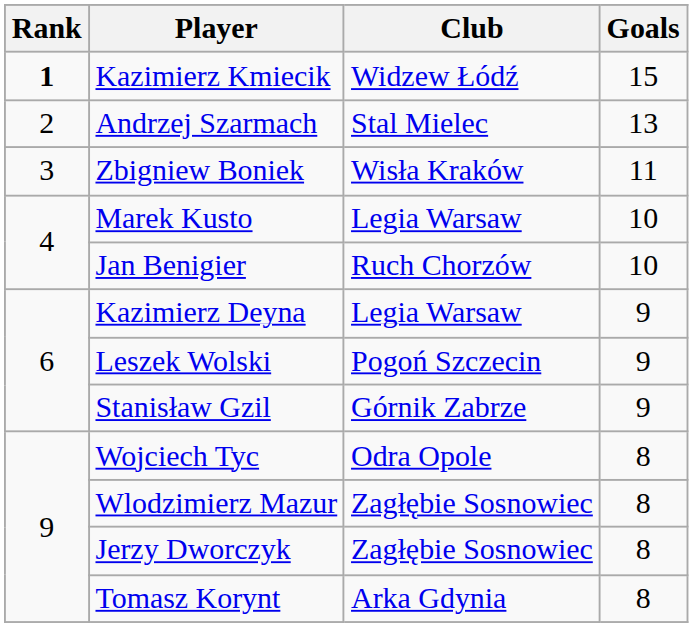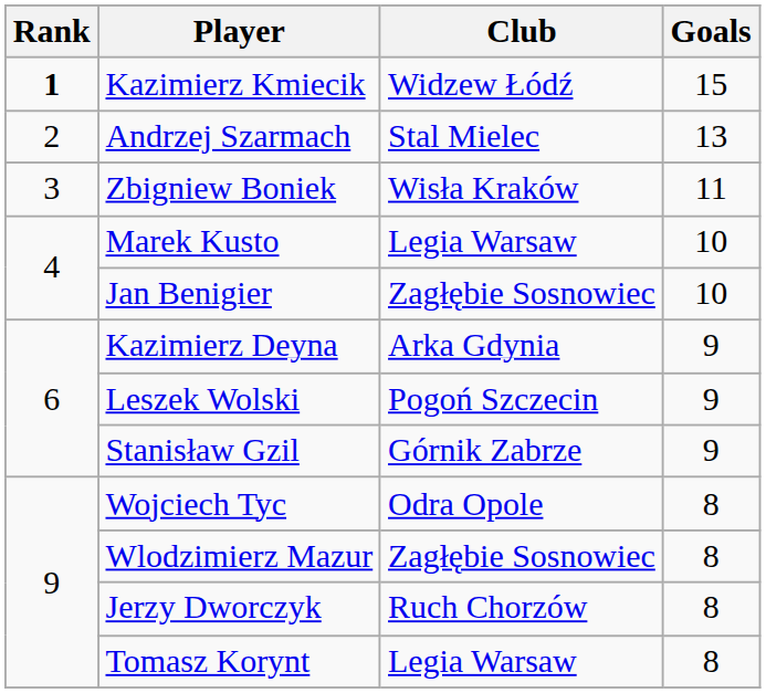 <table class="wikitable" style="text-align:center">
 <tr>
 <th>Rank</th>
 <th>Player</th>
 <th>Club</th>
 <th>Goals</th>
 </tr>
 <tr>
 <td rowspan="1"><strong>1</strong></td>
 <td align="left"> <a href='#'>Kazimierz Kmiecik</a></td>
 <td align="left"><a href='#'>Widzew Łódź</a></td>
 <td>15</td>
 </tr>
 <tr>
 <td rowspan="1">2</td>
 <td align="left"> <a href='#'>Andrzej Szarmach</a></td>
 <td align="left"><a href='#'>Stal Mielec</a></td>
 <td>13</td>
 </tr>
 <tr>
 <td rowspan="1">3</td>
 <td align="left"> <a href='#'>Zbigniew Boniek</a></td>
 <td align="left"><a href='#'>Wisła Kraków</a></td>
 <td>11</td>
 </tr>
 <tr>
 <td rowspan="2">4</td>
 <td align="left"> <a href='#'>Marek Kusto</a></td>
 <td align="left"><a href='#'>Legia Warsaw</a></td>
 <td>10</td>
 </tr>
 <tr>
 <td align="left"> <a href='#'>Jan Benigier</a></td>
-<td align="left"><a href='#'>Ruch Chorzów</a></td>
+<td align="left"><a href='#'>Zagłębie Sosnowiec</a></td>
 <td>10</td>
 </tr>
 <tr>
 <td rowspan="3">6</td>
 <td align="left"> <a href='#'>Kazimierz Deyna</a></td>
-<td align="left"><a href='#'>Legia Warsaw</a></td>
+<td align="left"><a href='#'>Arka Gdynia</a></td>
 <td>9</td>
 </tr>
 <tr>
 <td align="left"> <a href='#'>Leszek Wolski</a></td>
 <td align="left"><a href='#'>Pogoń Szczecin</a></td>
 <td>9</td>
 </tr>
 <tr>
 <td align="left"> <a href='#'>Stanisław Gzil</a></td>
 <td align="left"><a href='#'>Górnik Zabrze</a></td>
 <td>9</td>
 </tr>
 <tr>
 <td rowspan="4">9</td>
 <td align="left"> <a href='#'>Wojciech Tyc</a></td>
 <td align="left"><a href='#'>Odra Opole</a></td>
 <td>8</td>
 </tr>
 <tr>
 <td align="left"> <a href='#'>Wlodzimierz Mazur</a></td>
 <td align="left"><a href='#'>Zagłębie Sosnowiec</a></td>
 <td>8</td>
 </tr>
 <tr>
 <td align="left"> <a href='#'>Jerzy Dworczyk</a></td>
-<td align="left"><a href='#'>Zagłębie Sosnowiec</a></td>
+<td align="left"><a href='#'>Ruch Chorzów</a></td>
 <td>8</td>
 </tr>
 <tr>
 <td align="left"> <a href='#'>Tomasz Korynt</a></td>
-<td align="left"><a href='#'>Arka Gdynia</a></td>
+<td align="left"><a href='#'>Legia Warsaw</a></td>
 <td>8</td>
 </tr>
 </table>
